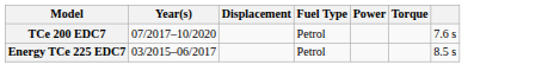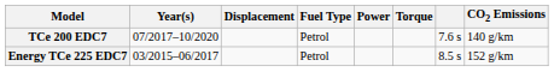 <table class="wikitable sortable collapsible">
 <tr>
 <th>Model</th>
 <th>Year(s)</th>
 <th>Displacement</th>
 <th>Fuel Type</th>
 <th>Power</th>
 <th>Torque</th>
 <th></th>
+<th>CO<sub>2</sub> Emissions</th>
 </tr>
 <tr>
 <th>TCe 200 EDC7</th>
 <td>07/2017–10/2020</td>
 <td></td>
 <td>Petrol</td>
 <td></td>
 <td></td>
 <td>7.6 s</td>
+<td>140 g/km</td>
 </tr>
 <tr>
 <th>Energy TCe 225 EDC7</th>
 <td>03/2015–06/2017</td>
 <td></td>
 <td>Petrol</td>
 <td></td>
 <td></td>
 <td>8.5 s</td>
+<td>152 g/km</td>
 </tr>
 </table>
